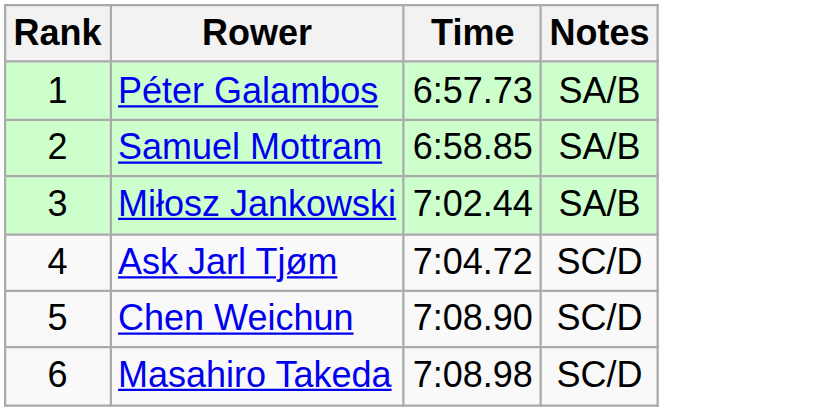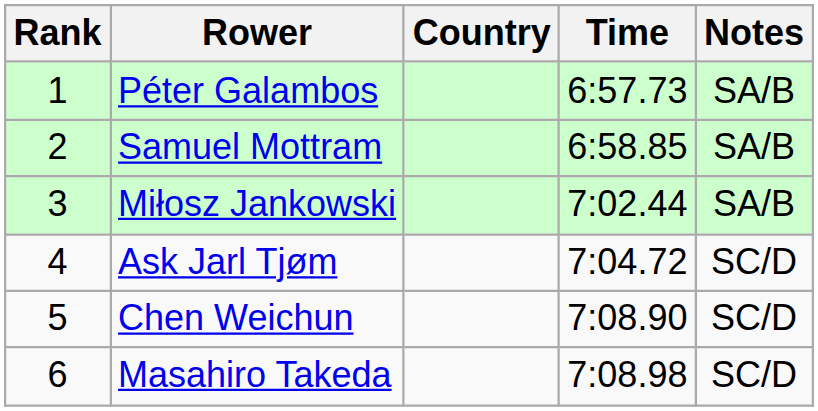 <table class="wikitable" style="text-align:center">
 <tr>
 <th>Rank</th>
 <th>Rower</th>
+<th>Country</th>
 <th>Time</th>
 <th>Notes</th>
 </tr>
 <tr bgcolor=ccffcc>
 <td>1</td>
 <td align="left"><a href='#'>Péter Galambos</a></td>
+<td align="left"></td>
 <td>6:57.73</td>
 <td>SA/B</td>
 </tr>
 <tr bgcolor=ccffcc>
 <td>2</td>
 <td align="left"><a href='#'>Samuel Mottram</a></td>
+<td align="left"></td>
 <td>6:58.85</td>
 <td>SA/B</td>
 </tr>
 <tr bgcolor=ccffcc>
 <td>3</td>
 <td align="left"><a href='#'>Miłosz Jankowski</a></td>
+<td align="left"></td>
 <td>7:02.44</td>
 <td>SA/B</td>
 </tr>
 <tr>
 <td>4</td>
 <td align="left"><a href='#'>Ask Jarl Tjøm</a></td>
+<td align="left"></td>
 <td>7:04.72</td>
 <td>SC/D</td>
 </tr>
 <tr>
 <td>5</td>
 <td align="left"><a href='#'>Chen Weichun</a></td>
+<td align="left"></td>
 <td>7:08.90</td>
 <td>SC/D</td>
 </tr>
 <tr>
 <td>6</td>
 <td align="left"><a href='#'>Masahiro Takeda</a></td>
+<td align="left"></td>
 <td>7:08.98</td>
 <td>SC/D</td>
 </tr>
 </table>
